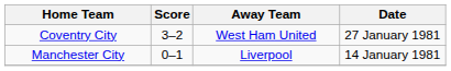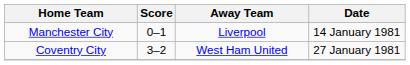 <table class="wikitable" style="text-align:center;">
 <tr>
 <th width=175>Home Team</th>
 <th width=20>Score</th>
 <th width=175>Away Team</th>
 <th width=125>Date</th>
 </tr>
 <tr>
+<td><a href='#'>Manchester City</a></td>
+<td>0–1</td>
+<td><a href='#'>Liverpool</a></td>
+<td>14 January 1981</td>
+</tr>
+<tr>
 <td><a href='#'>Coventry City</a></td>
 <td>3–2</td>
 <td><a href='#'>West Ham United</a></td>
 <td>27 January 1981</td>
 </tr>
 <tr>
-<td><a href='#'>Manchester City</a></td>
-<td>0–1</td>
-<td><a href='#'>Liverpool</a></td>
-<td>14 January 1981</td>
-</tr>
-<tr>
 </tr>
 </table>
